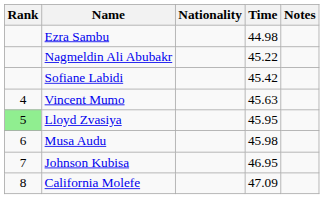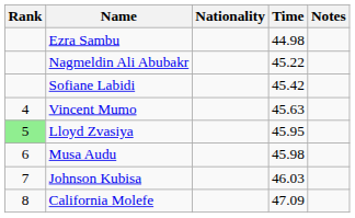 <table class="wikitable sortable" style="text-align:center">
 <tr>
 <th>Rank</th>
 <th>Name</th>
 <th>Nationality</th>
 <th>Time</th>
 <th>Notes</th>
 </tr>
 <tr>
 <td></td>
 <td align=left><a href='#'>Ezra Sambu</a></td>
 <td align=left></td>
 <td>44.98</td>
 <td></td>
 </tr>
 <tr>
 <td></td>
 <td align=left><a href='#'>Nagmeldin Ali Abubakr</a></td>
 <td align=left></td>
 <td>45.22</td>
 <td></td>
 </tr>
 <tr>
 <td></td>
 <td align=left><a href='#'>Sofiane Labidi</a></td>
 <td align=left></td>
 <td>45.42</td>
 <td></td>
 </tr>
 <tr>
 <td>4</td>
 <td align=left><a href='#'>Vincent Mumo</a></td>
 <td align=left></td>
 <td>45.63</td>
 <td></td>
 </tr>
 <tr>
 <td style="background: lightgreen;">5</td>
 <td align=left><a href='#'>Lloyd Zvasiya</a></td>
 <td align=left></td>
 <td>45.95</td>
 <td></td>
 </tr>
 <tr>
 <td>6</td>
 <td align=left><a href='#'>Musa Audu</a></td>
 <td align=left></td>
 <td>45.98</td>
 <td></td>
 </tr>
 <tr>
 <td>7</td>
 <td align=left><a href='#'>Johnson Kubisa</a></td>
 <td align=left></td>
-<td>46.95</td>
+<td>46.03</td>
 <td></td>
 </tr>
 <tr>
 <td>8</td>
 <td align=left><a href='#'>California Molefe</a></td>
 <td align=left></td>
 <td>47.09</td>
 <td></td>
 </tr>
 </table>
